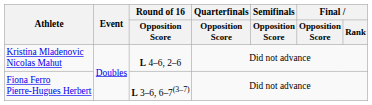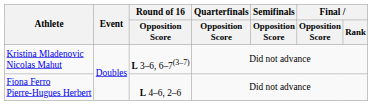 <table class=wikitable style=font-size:90%>
 <tr>
 <th rowspan=2>Athlete</th>
 <th rowspan=2>Event</th>
 <th>Round of 16</th>
 <th>Quarterfinals</th>
 <th>Semifinals</th>
 <th colspan=2>Final / </th>
 </tr>
 <tr style=font-size:95%>
 <th>Opposition<br>Score</th>
 <th>Opposition<br>Score</th>
 <th>Opposition<br>Score</th>
 <th>Opposition<br>Score</th>
 <th>Rank</th>
 </tr>
 <tr align=center>
 <td align=left><a href='#'>Kristina Mladenovic</a><br><a href='#'>Nicolas Mahut</a></td>
 <td align=left rowspan=2><a href='#'>Doubles</a></td>
-<td><br><strong>L</strong> 4–6, 2–6</td>
+<td><br><strong>L</strong> 3–6, 6–7<sup>(3–7)</sup></td>
 <td colspan=4>Did not advance</td>
 </tr>
 <tr align=center>
 <td align=left><a href='#'>Fiona Ferro</a><br><a href='#'>Pierre-Hugues Herbert</a></td>
-<td><br><strong>L</strong> 3–6, 6–7<sup>(3–7)</sup></td>
+<td><br><strong>L</strong> 4–6, 2–6</td>
 <td colspan=4>Did not advance</td>
 </tr>
 </table>
